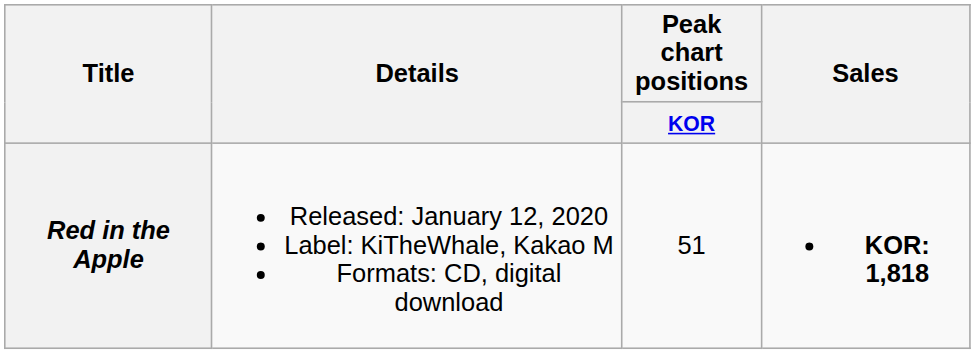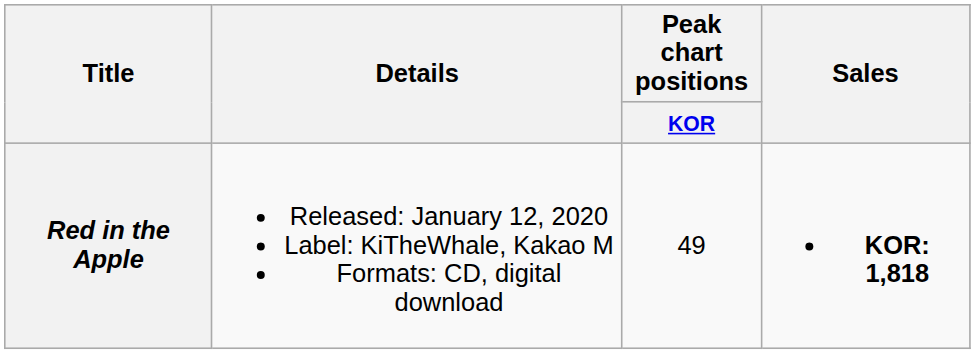 <table class="wikitable plainrowheaders" style="text-align:center;">
 <tr>
 <th scope="col" rowspan="2">Title</th>
 <th scope="col" rowspan="2">Details</th>
 <th scope="col" colspan="1" style="width:5em;">Peak chart positions</th>
 <th scope="col" rowspan="2">Sales</th>
 </tr>
 <tr>
 <th><small><a href='#'>KOR</a></small><br></th>
 </tr>
 <tr>
 <th scope="row"><em>Red in the Apple</em></th>
 <td><br><ul><li>Released: January 12, 2020</li><li>Label: KiTheWhale, Kakao M</li><li>Formats: CD, digital download</li></ul></td>
-<td>51</td>
+<td>49</td>
 <td><strong><br><ul><li>KOR: 1,818</li></ul></strong></td>
 </tr>
 </table>
